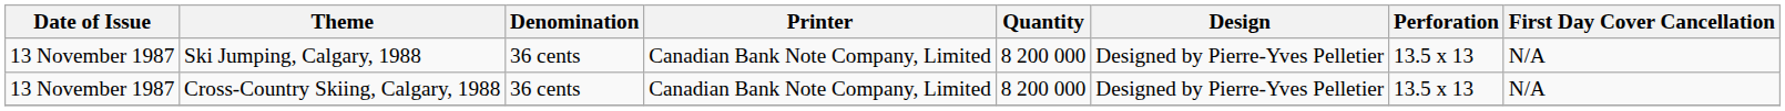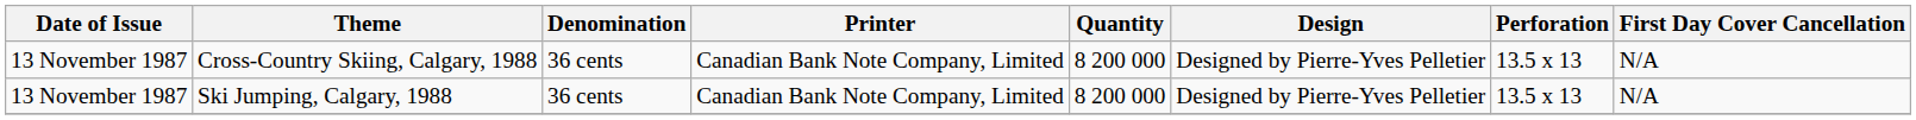 <table class="wikitable sortable">
 <tr>
 <th>Date of Issue</th>
 <th>Theme</th>
 <th>Denomination</th>
 <th>Printer</th>
 <th>Quantity</th>
 <th>Design</th>
 <th>Perforation</th>
 <th>First Day Cover Cancellation</th>
 </tr>
 <tr>
 <td>13 November 1987</td>
-<td>Ski Jumping, Calgary, 1988</td>
+<td>Cross-Country Skiing, Calgary, 1988</td>
 <td>36 cents</td>
 <td>Canadian Bank Note Company, Limited</td>
 <td>8 200 000</td>
 <td>Designed by Pierre-Yves Pelletier</td>
 <td>13.5 x 13</td>
 <td>N/A</td>
 </tr>
 <tr>
 <td>13 November 1987</td>
-<td>Cross-Country Skiing, Calgary, 1988</td>
+<td>Ski Jumping, Calgary, 1988</td>
 <td>36 cents</td>
 <td>Canadian Bank Note Company, Limited</td>
 <td>8 200 000</td>
 <td>Designed by Pierre-Yves Pelletier</td>
 <td>13.5 x 13</td>
 <td>N/A</td>
 </tr>
 <tr>
 </tr>
 </table>
